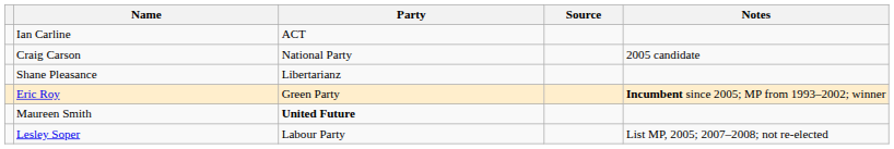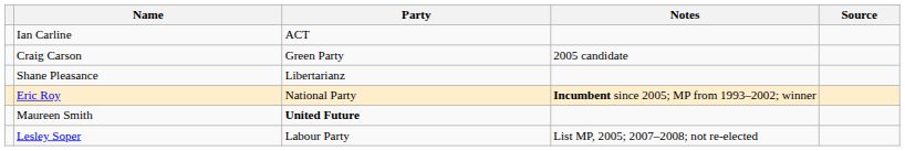 <table class="wikitable" width="70%" style="font-size:95%;">
 <tr>
 <th width=1%></th>
 <th width=30%>Name</th>
 <th width=30%>Party</th>
+<th width=30%>Notes</th>
 <th width=9%>Source</th>
-<th width=30%>Notes</th>
 </tr>
 <tr -->
 <td bgcolor=></td>
 <td>Ian Carline</td>
 <td>ACT</td>
 <td></td>
 <td></td>
 </tr>
 <tr -->
 <td bgcolor=></td>
 <td>Craig Carson</td>
-<td>National Party</td>
+<td>Green Party</td>
+<td>2005 candidate</td>
 <td></td>
-<td>2005 candidate</td>
 </tr>
 <tr -->
 <td bgcolor=></td>
 <td>Shane Pleasance</td>
 <td>Libertarianz</td>
 <td></td>
 <td></td>
 </tr>
 <tr ---- bgcolor=#FFEECC>
 <td bgcolor=></td>
 <td><a href='#'>Eric Roy</a></td>
-<td>Green Party</td>
+<td>National Party</td>
+<td><strong>Incumbent</strong> since 2005; MP from 1993–2002; winner</td>
 <td></td>
-<td><strong>Incumbent</strong> since 2005; MP from 1993–2002; winner</td>
 </tr>
 <tr -->
 <td bgcolor=></td>
 <td>Maureen Smith</td>
 <td><strong>United Future</strong></td>
 <td></td>
 <td></td>
 </tr>
 <tr -->
 <td bgcolor=></td>
 <td><a href='#'>Lesley Soper</a></td>
 <td>Labour Party</td>
+<td>List MP, 2005; 2007–2008; not re-elected</td>
 <td></td>
-<td>List MP, 2005; 2007–2008; not re-elected</td>
 </tr>
 </table>
